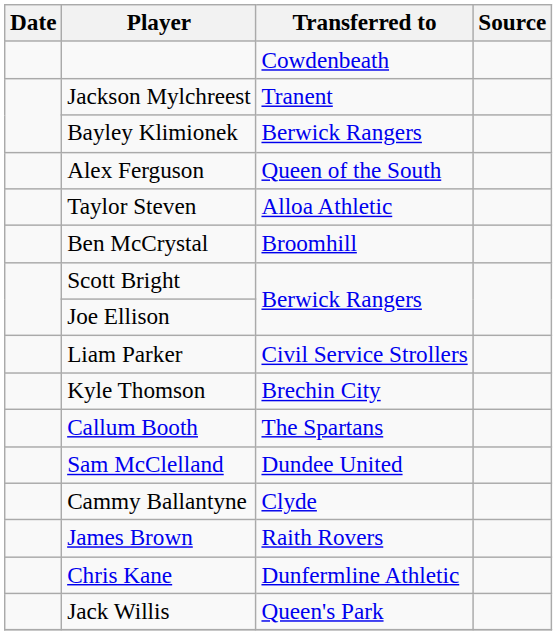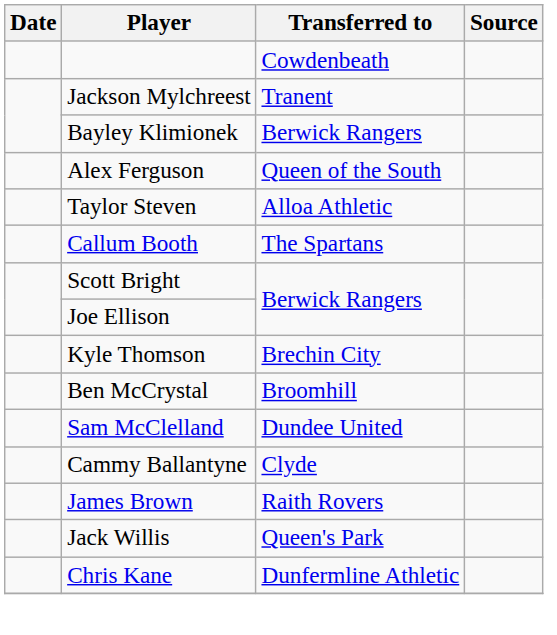 <table class="wikitable plainrowheaders sortable">
 <tr>
 <th scope=col>Date</th>
 <th scope=col>Player</th>
 <th>Transferred to</th>
 <th scope=col>Source</th>
 </tr>
 <tr>
 <td></td>
 <td> </td>
 <td> <a href='#'>Cowdenbeath</a></td>
 <td></td>
 </tr>
 <tr>
 <td rowspan=2></td>
 <td> Jackson Mylchreest</td>
 <td> <a href='#'>Tranent</a></td>
 <td></td>
 </tr>
 <tr>
 <td> Bayley Klimionek</td>
 <td> <a href='#'>Berwick Rangers</a></td>
 <td></td>
 </tr>
 <tr>
 <td></td>
 <td> Alex Ferguson</td>
 <td> <a href='#'>Queen of the South</a></td>
 <td></td>
 </tr>
 <tr>
 <td></td>
 <td> Taylor Steven</td>
 <td> <a href='#'>Alloa Athletic</a></td>
 <td></td>
 </tr>
 <tr>
 <td></td>
-<td> Ben McCrystal</td>
-<td> <a href='#'>Broomhill</a></td>
+<td> <a href='#'>Callum Booth</a></td>
+<td> <a href='#'>The Spartans</a></td>
 <td></td>
 </tr>
 <tr>
 <td rowspan=2></td>
 <td> Scott Bright</td>
 <td rowspan=2> <a href='#'>Berwick Rangers</a></td>
 <td rowspan=2></td>
 </tr>
 <tr>
 <td> Joe Ellison</td>
 </tr>
 <tr>
 <td></td>
-<td> Liam Parker</td>
-<td> <a href='#'>Civil Service Strollers</a></td>
-<td></td>
-</tr>
-<tr>
-<td></td>
 <td> Kyle Thomson</td>
 <td> <a href='#'>Brechin City</a></td>
 <td></td>
 </tr>
 <tr>
 <td></td>
-<td> <a href='#'>Callum Booth</a></td>
-<td> <a href='#'>The Spartans</a></td>
+<td> Ben McCrystal</td>
+<td> <a href='#'>Broomhill</a></td>
 <td></td>
 </tr>
 <tr>
 <td></td>
 <td> <a href='#'>Sam McClelland</a></td>
 <td> <a href='#'>Dundee United</a></td>
 <td></td>
 </tr>
 <tr>
 <td></td>
 <td> Cammy Ballantyne</td>
 <td> <a href='#'>Clyde</a></td>
 <td></td>
 </tr>
 <tr>
 <td></td>
 <td> <a href='#'>James Brown</a></td>
 <td> <a href='#'>Raith Rovers</a></td>
 <td></td>
 </tr>
 <tr>
 <td></td>
+<td> Jack Willis</td>
+<td> <a href='#'>Queen's Park</a></td>
+<td></td>
+</tr>
+<tr>
+<td></td>
 <td> <a href='#'>Chris Kane</a></td>
 <td> <a href='#'>Dunfermline Athletic</a></td>
 <td></td>
 </tr>
 <tr>
-<td></td>
-<td> Jack Willis</td>
-<td> <a href='#'>Queen's Park</a></td>
-<td></td>
-</tr>
-<tr>
 </tr>
 </table>
